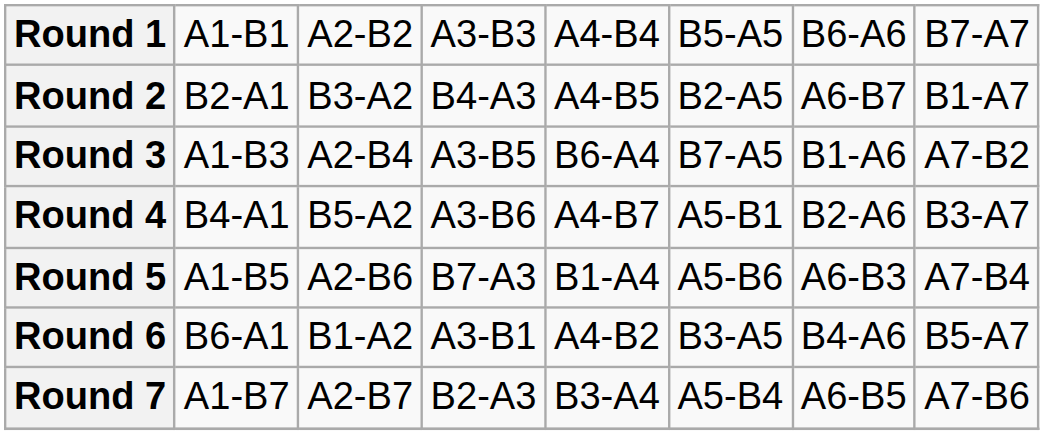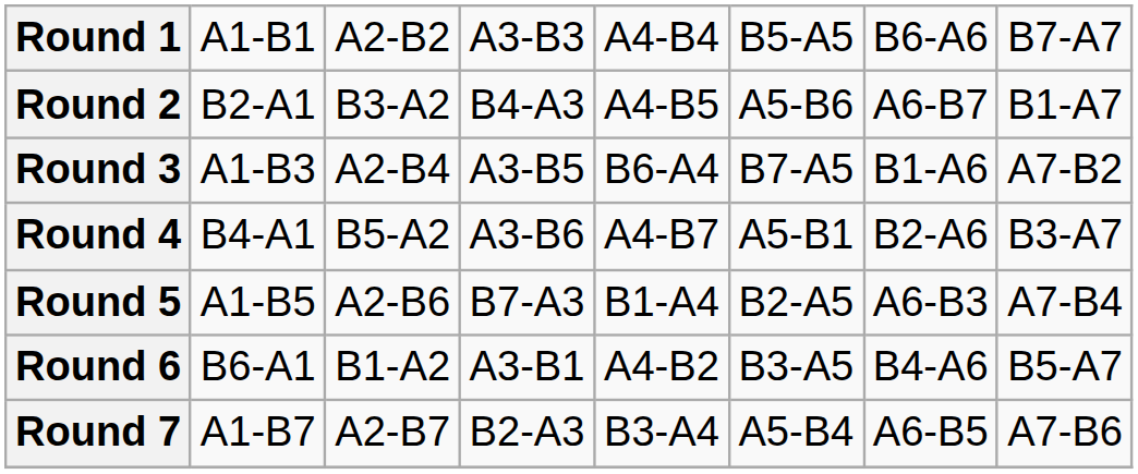 <table class="wikitable">
 <tr>
 <th scope="row">Round 1</th>
 <td>A1-B1</td>
 <td>A2-B2</td>
 <td>A3-B3</td>
 <td>A4-B4</td>
 <td>B5-A5</td>
 <td>B6-A6</td>
 <td>B7-A7</td>
 </tr>
 <tr>
 <th scope="row">Round 2</th>
 <td>B2-A1</td>
 <td>B3-A2</td>
 <td>B4-A3</td>
 <td>A4-B5</td>
-<td>B2-A5</td>
+<td>A5-B6</td>
 <td>A6-B7</td>
 <td>B1-A7</td>
 </tr>
 <tr>
 <th scope="row">Round 3</th>
 <td>A1-B3</td>
 <td>A2-B4</td>
 <td>A3-B5</td>
 <td>B6-A4</td>
 <td>B7-A5</td>
 <td>B1-A6</td>
 <td>A7-B2</td>
 </tr>
 <tr>
 <th scope="row">Round 4</th>
 <td>B4-A1</td>
 <td>B5-A2</td>
 <td>A3-B6</td>
 <td>A4-B7</td>
 <td>A5-B1</td>
 <td>B2-A6</td>
 <td>B3-A7</td>
 </tr>
 <tr>
 <th scope="row">Round 5</th>
 <td>A1-B5</td>
 <td>A2-B6</td>
 <td>B7-A3</td>
 <td>B1-A4</td>
-<td>A5-B6</td>
+<td>B2-A5</td>
 <td>A6-B3</td>
 <td>A7-B4</td>
 </tr>
 <tr>
 <th scope="row">Round 6</th>
 <td>B6-A1</td>
 <td>B1-A2</td>
 <td>A3-B1</td>
 <td>A4-B2</td>
 <td>B3-A5</td>
 <td>B4-A6</td>
 <td>B5-A7</td>
 </tr>
 <tr>
 <th scope="row">Round 7</th>
 <td>A1-B7</td>
 <td>A2-B7</td>
 <td>B2-A3</td>
 <td>B3-A4</td>
 <td>A5-B4</td>
 <td>A6-B5</td>
 <td>A7-B6</td>
 </tr>
 <tr>
 </tr>
 </table>
